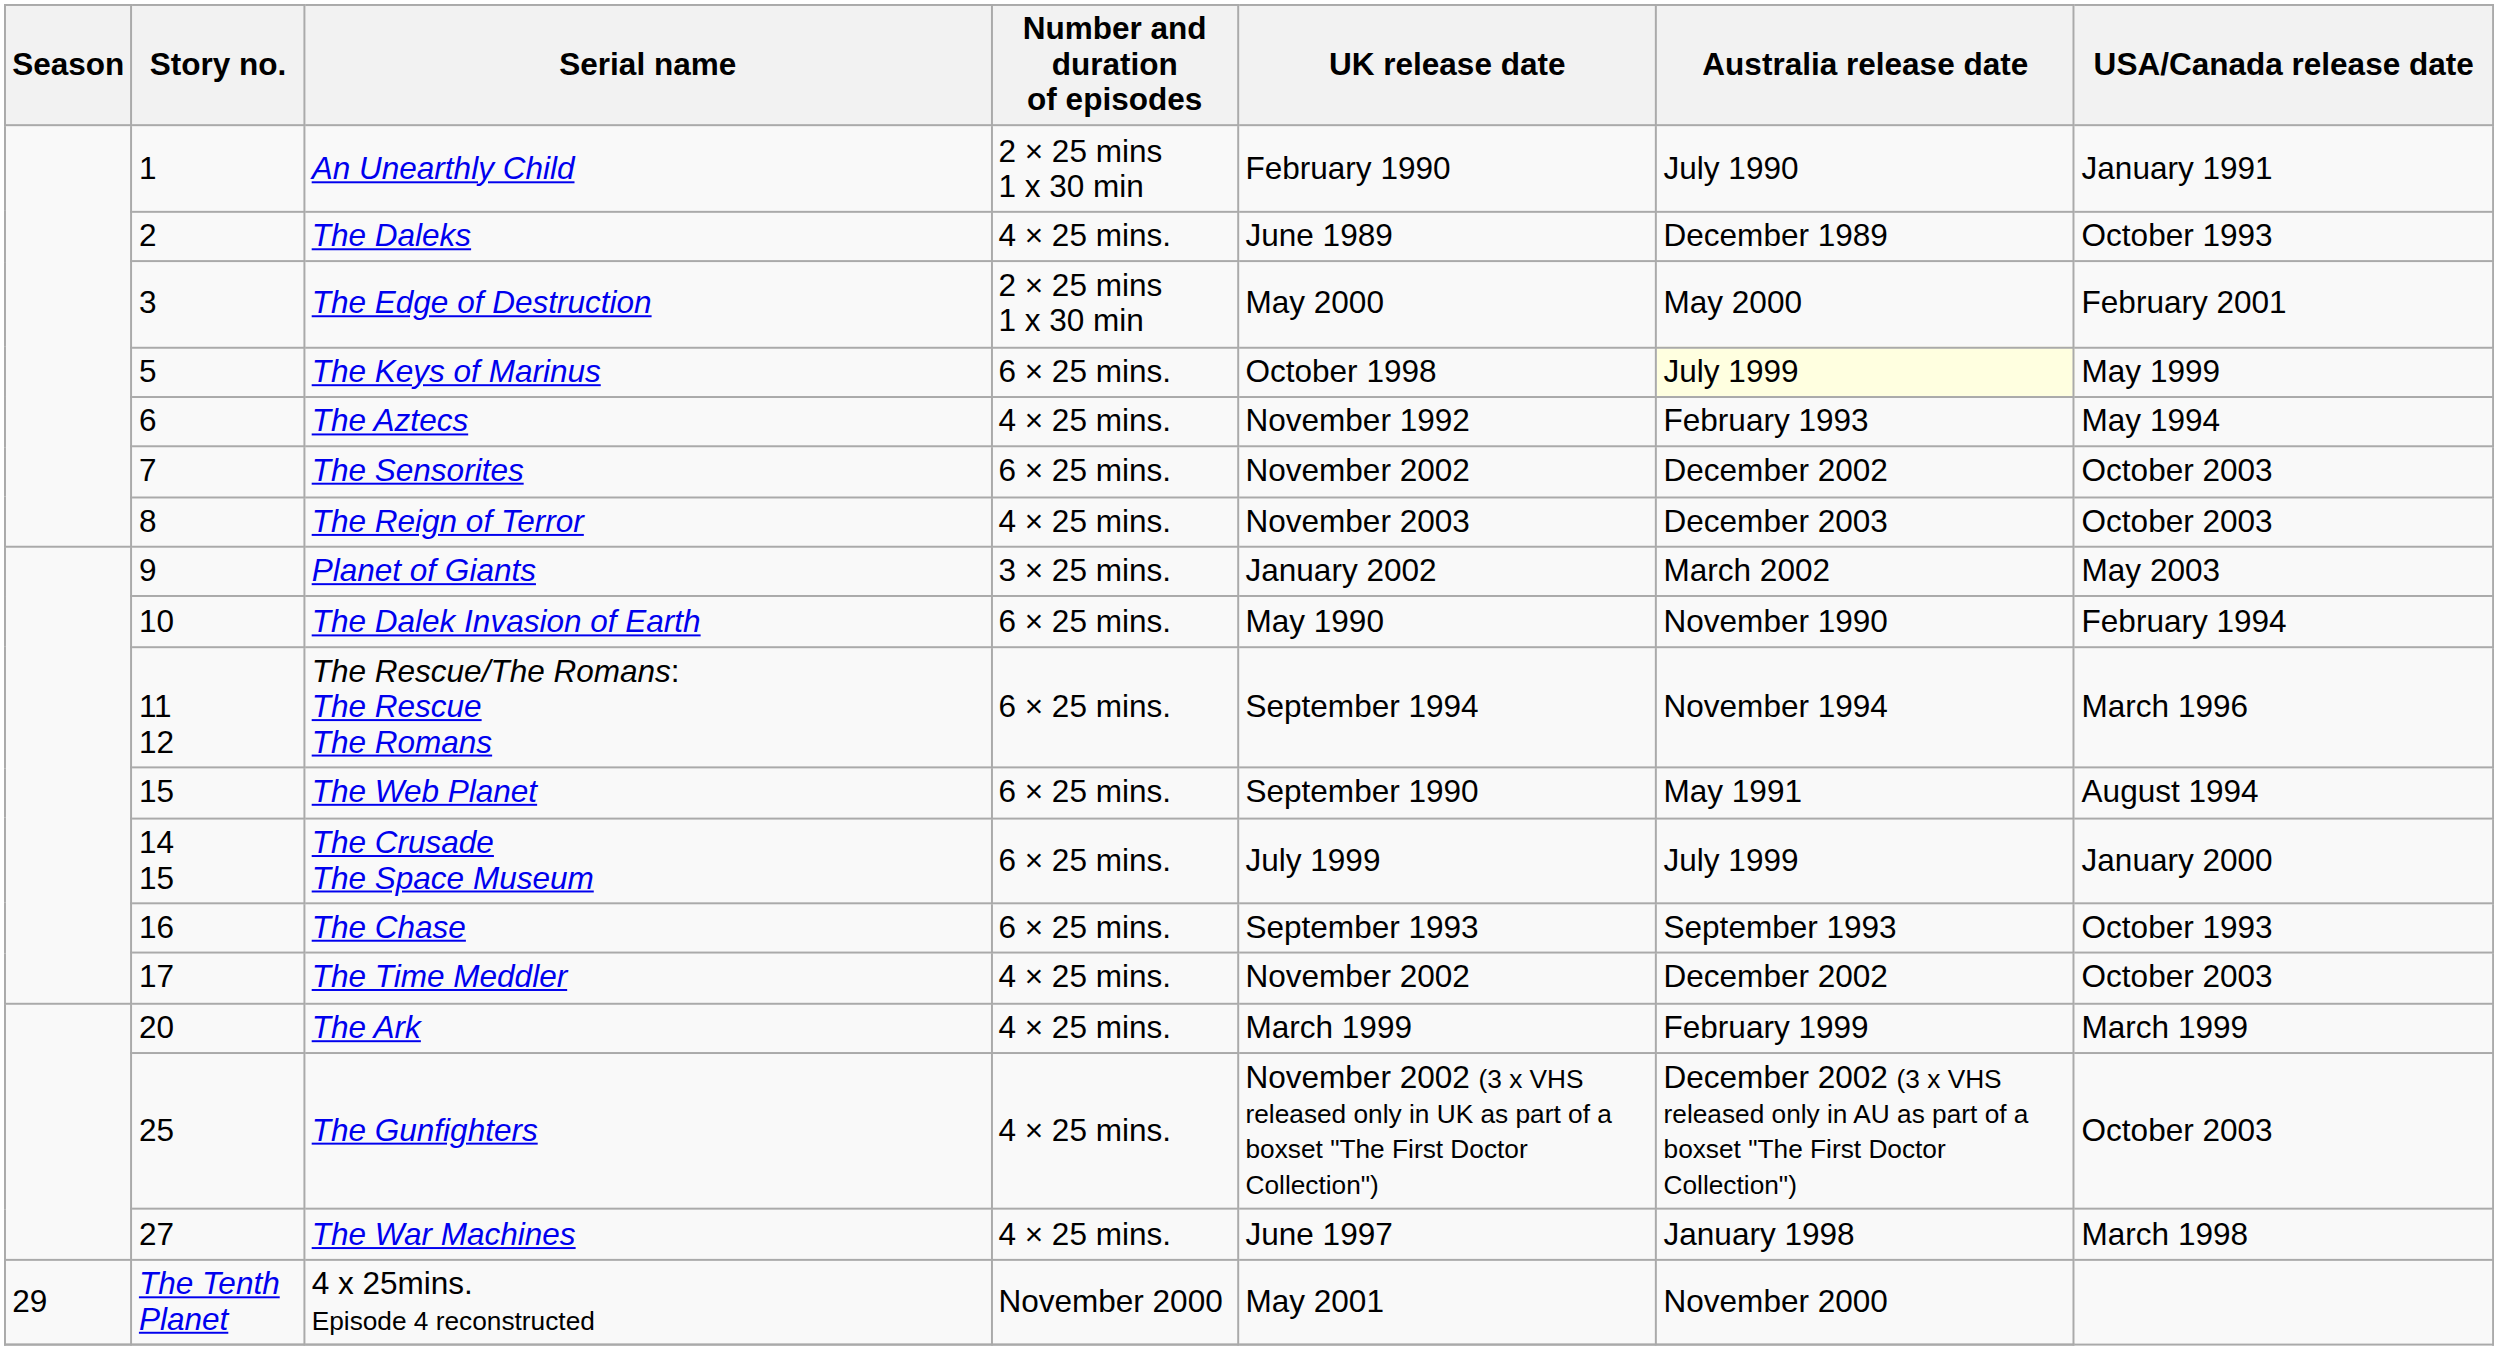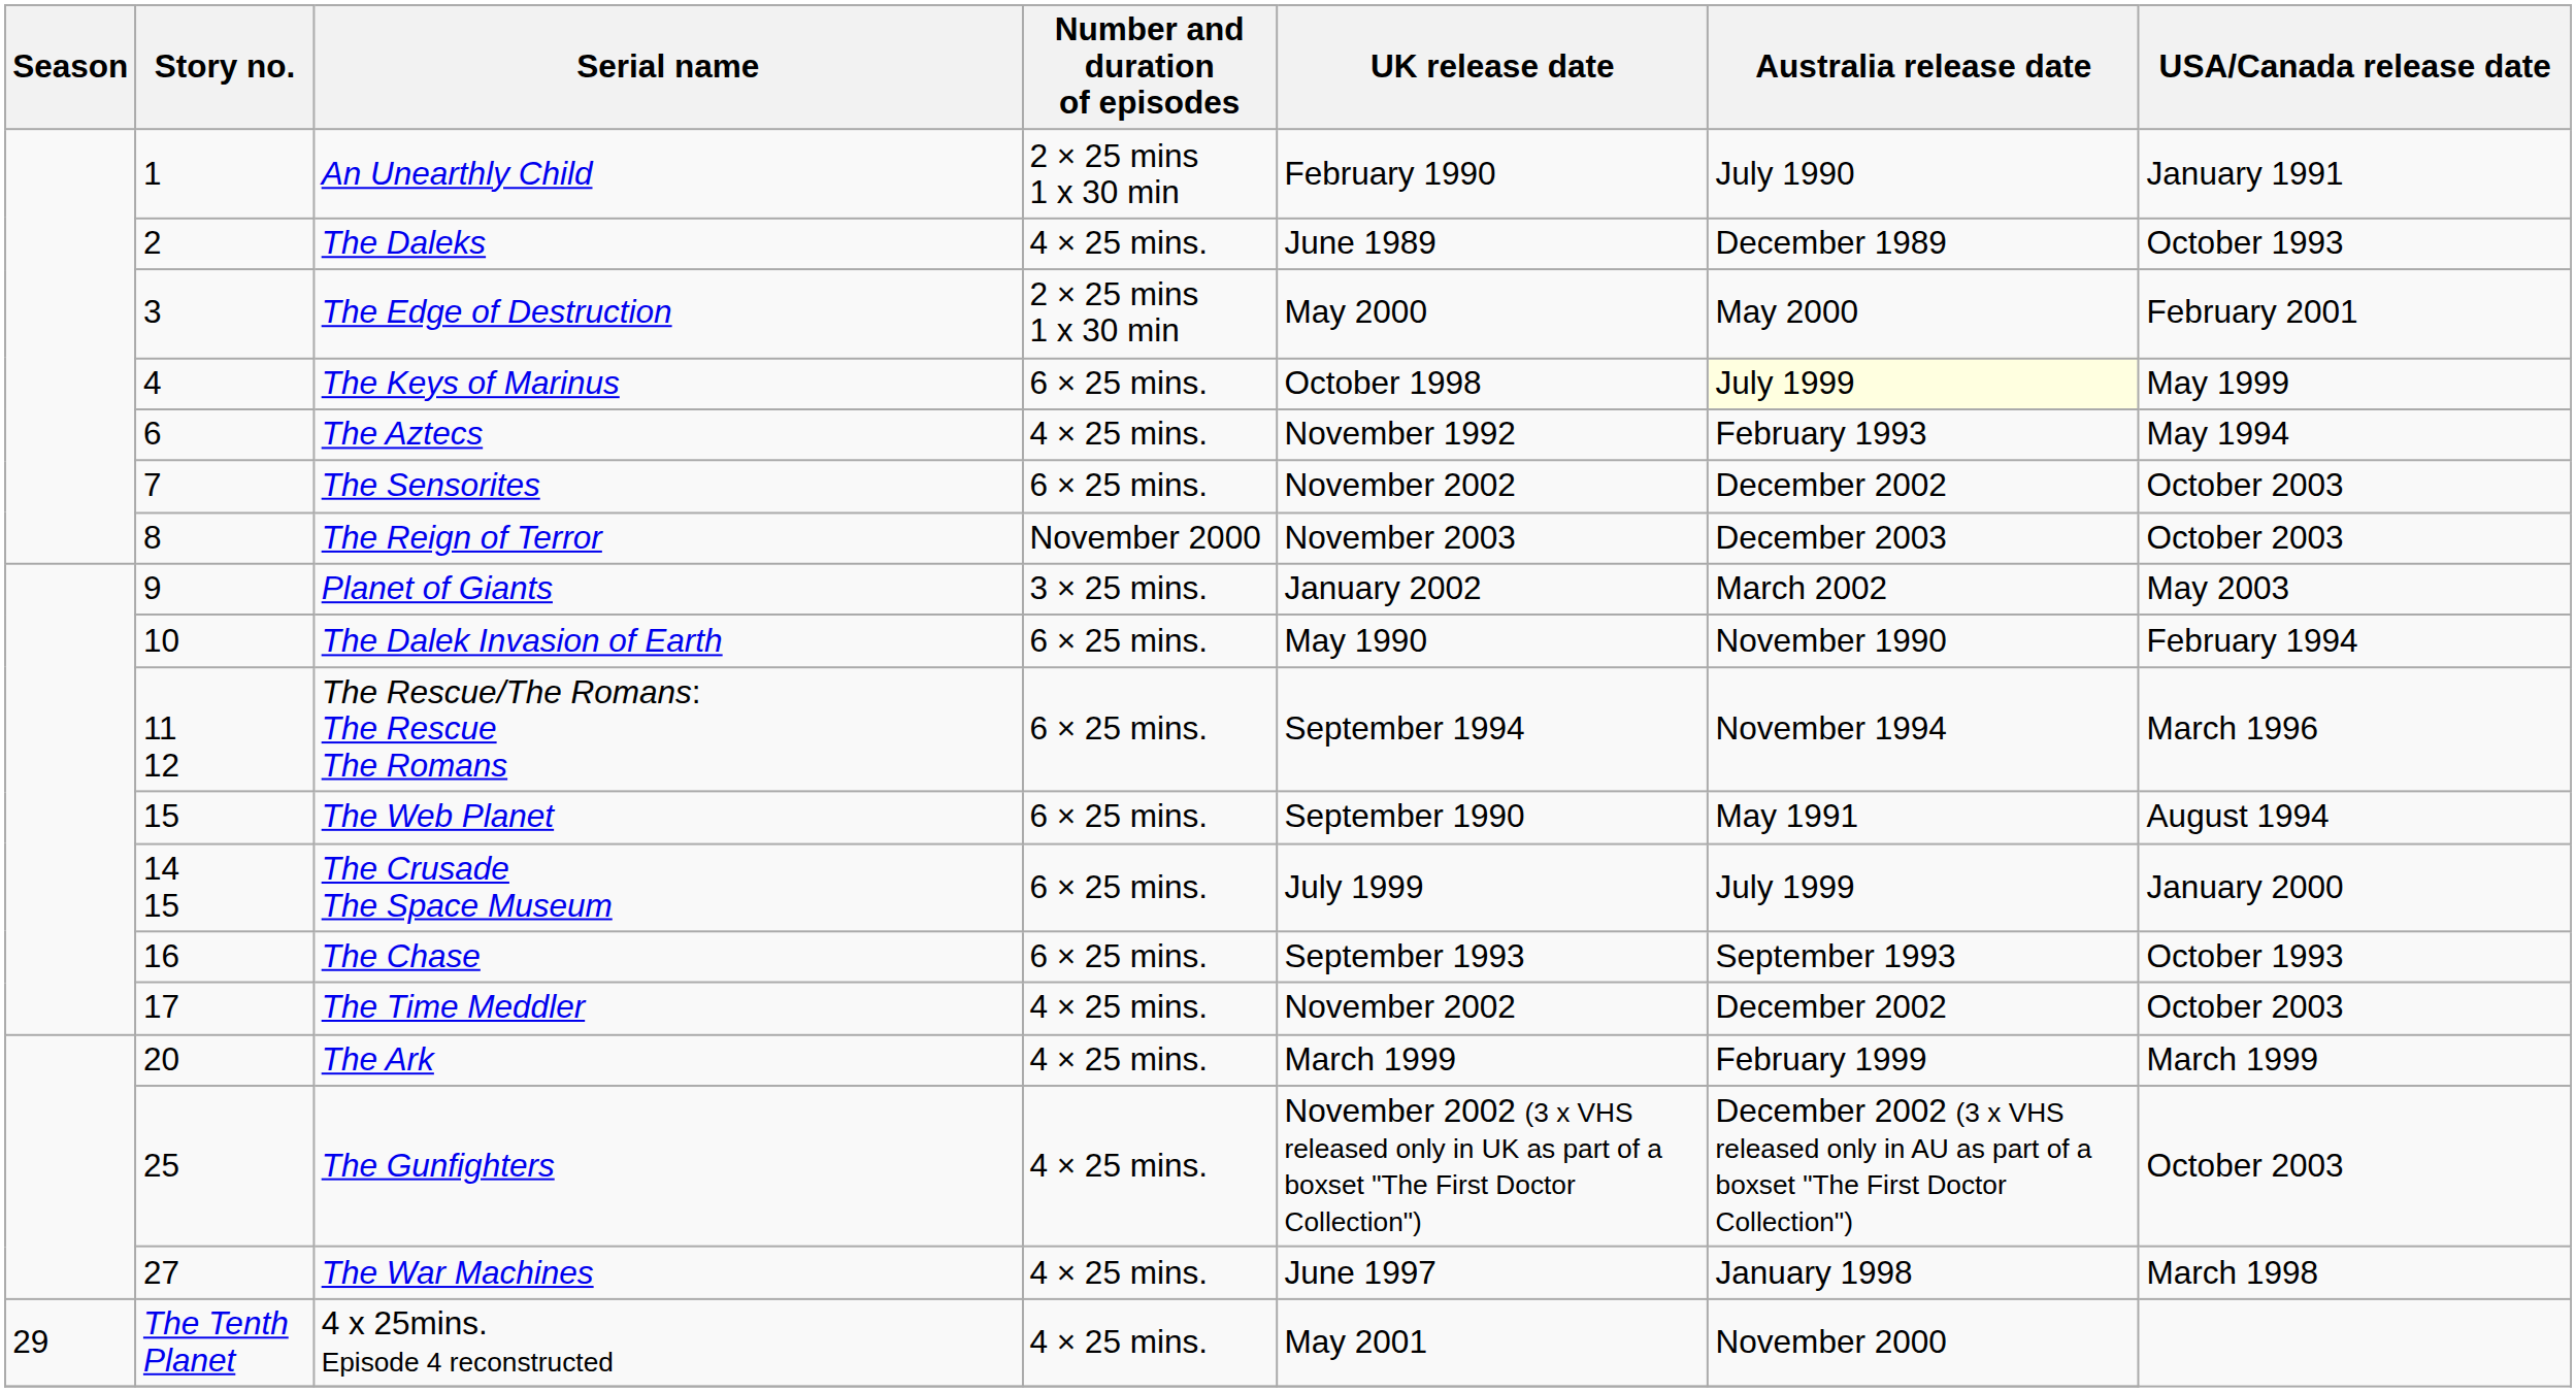 <table class="wikitable sortable" style="width:100%;">
 <tr>
 <th style="width:4%;">Season</th>
 <th style="width:7%;">Story no.</th>
 <th style="width:28%;">Serial name</th>
 <th style="width:10%;">Number and duration<br>of episodes</th>
 <th style="width:17%;">UK release date</th>
 <th style="width:17%;">Australia  release date</th>
 <th style="width:17%;">USA/Canada release date</th>
 </tr>
 <tr>
 <td rowspan="7"></td>
 <td>1</td>
 <td><em><a href='#'>An Unearthly Child</a></em></td>
 <td>2 × 25 mins<br>1 x 30 min</td>
 <td data-sort-value="1990-02">February 1990<br></td>
 <td data-sort-value="1990-07">July 1990<br></td>
 <td data-sort-value="1991-01">January 1991</td>
 </tr>
 <tr>
 <td>2</td>
 <td><em><a href='#'>The Daleks</a></em></td>
 <td>4 × 25 mins.</td>
 <td data-sort-value="1989-06">June 1989<br></td>
 <td data-sort-value="1989-12">December 1989<br></td>
 <td data-sort-value="1993-10">October 1993</td>
 </tr>
 <tr>
 <td>3</td>
 <td><em><a href='#'>The Edge of Destruction</a></em></td>
 <td>2 × 25 mins<br>1 x 30 min</td>
 <td data-sort-value="2000-05">May 2000</td>
 <td data-sort-value="2000-05">May 2000</td>
 <td data-sort-value="2001-02">February 2001</td>
 </tr>
 <tr>
-<td>5</td>
+<td>4</td>
 <td><em><a href='#'>The Keys of Marinus</a></em></td>
 <td>6 × 25 mins.</td>
 <td data-sort-value="1998-10">October 1998</td>
 <td data-sort-value="1999-07" style="background: lightyellow;">July 1999</td>
 <td data-sort-value="1999-05">May 1999</td>
 </tr>
 <tr>
 <td>6</td>
 <td><em><a href='#'>The Aztecs</a></em></td>
 <td>4 × 25 mins.</td>
 <td data-sort-value="1992-11">November 1992</td>
 <td data-sort-value="1993-02">February 1993</td>
 <td data-sort-value="1994-05">May 1994</td>
 </tr>
 <tr>
 <td>7</td>
 <td><em><a href='#'>The Sensorites</a></em></td>
 <td>6 × 25 mins.</td>
 <td data-sort-value="2002-11">November 2002</td>
 <td data-sort-value="2002-12">December 2002</td>
 <td data-sort-value="2003-10">October 2003</td>
 </tr>
 <tr>
 <td>8</td>
 <td><em><a href='#'>The Reign of Terror</a></em></td>
-<td>4 × 25 mins.</td>
+<td data-sort-value="2000-11">November 2000</td>
 <td data-sort-value="2003-11">November 2003</td>
 <td data-sort-value="2003-12">December 2003</td>
 <td data-sort-value="2003-10">October 2003</td>
 </tr>
 <tr>
 <td rowspan="7"></td>
 <td>9</td>
 <td><em><a href='#'>Planet of Giants</a></em></td>
 <td>3 × 25 mins.</td>
 <td data-sort-value="2002-01">January 2002</td>
 <td data-sort-value="2002-03">March 2002</td>
 <td data-sort-value="2003-05">May 2003</td>
 </tr>
 <tr>
 <td>10</td>
 <td><em><a href='#'>The Dalek Invasion of Earth</a></em></td>
 <td>6 × 25 mins.</td>
 <td data-sort-value="1990-05">May 1990</td>
 <td data-sort-value="1990-11">November 1990</td>
 <td data-sort-value="1994-02">February 1994</td>
 </tr>
 <tr>
 <td><br>11<br>12</td>
 <td><em>The Rescue/The Romans</em>:<br><em><a href='#'>The Rescue</a></em><br><em><a href='#'>The Romans</a></em></td>
 <td>6 × 25 mins.</td>
 <td data-sort-value="1994-09">September 1994</td>
 <td data-sort-value="1994-11">November 1994</td>
 <td data-sort-value="1996-03">March 1996</td>
 </tr>
 <tr>
 <td>15</td>
 <td><em><a href='#'>The Web Planet</a></em></td>
 <td>6 × 25 mins.</td>
 <td data-sort-value="1990-09">September 1990</td>
 <td data-sort-value="1991-05">May 1991</td>
 <td data-sort-value="1994-08">August 1994</td>
 </tr>
 <tr>
 <td>14<br>15</td>
 <td><em><a href='#'>The Crusade</a></em><br><em><a href='#'>The Space Museum</a></em></td>
 <td>6 × 25 mins.</td>
 <td data-sort-value="1999-07">July 1999</td>
 <td data-sort-value="1999-07">July 1999</td>
 <td data-sort-value="2000-01">January 2000</td>
 </tr>
 <tr>
 <td>16</td>
 <td><em><a href='#'>The Chase</a></em></td>
 <td>6 × 25 mins.</td>
 <td data-sort-value="1993-09">September 1993</td>
 <td data-sort-value="1993-09">September 1993</td>
 <td data-sort-value="1993-10">October 1993</td>
 </tr>
 <tr>
 <td>17</td>
 <td><em><a href='#'>The Time Meddler</a></em></td>
 <td>4 × 25 mins.</td>
 <td data-sort-value="2002-11">November 2002</td>
 <td data-sort-value="2002-12">December 2002</td>
 <td data-sort-value="2003-10">October 2003</td>
 </tr>
 <tr>
 <td rowspan="3"></td>
 <td>20</td>
 <td><em><a href='#'>The Ark</a></em></td>
 <td>4 × 25 mins.</td>
 <td data-sort-value="1999-03">March 1999</td>
 <td data-sort-value="1999-02">February 1999</td>
 <td data-sort-value="1999-03">March 1999</td>
 </tr>
 <tr>
 <td>25</td>
 <td><em><a href='#'>The Gunfighters</a></em></td>
 <td>4 × 25 mins.</td>
 <td data-sort-value="2002-11">November 2002 <small>(3 x VHS released only in UK as part of a boxset "The First Doctor Collection")</small></td>
 <td data-sort-value="2002-12">December 2002 <small>(3 x VHS released only in AU as part of a boxset "The First Doctor Collection")</small></td>
 <td data-sort-value="2003-10">October 2003</td>
 </tr>
 <tr>
 <td>27</td>
 <td><em><a href='#'>The War Machines</a></em></td>
 <td>4 × 25 mins.</td>
 <td data-sort-value="1997-06">June 1997</td>
 <td data-sort-value="1998-01">January 1998</td>
 <td data-sort-value="1998-03">March 1998</td>
 </tr>
 <tr>
 <td>29</td>
 <td><em><a href='#'>The Tenth Planet</a></em></td>
 <td>4 x 25mins.<br><small>Episode 4 reconstructed</small></td>
-<td data-sort-value="2000-11">November 2000</td>
+<td>4 × 25 mins.</td>
 <td data-sort-value="2001-05">May 2001</td>
 <td data-sort-value="2000-11">November 2000</td>
 </tr>
 <tr>
 </tr>
 </table>
